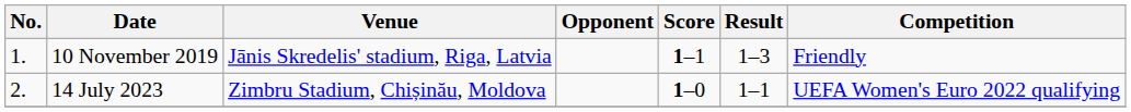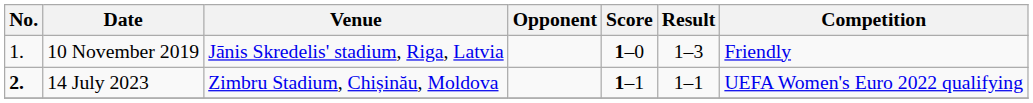 <table class="wikitable">
 <tr>
 <th>No.</th>
 <th>Date</th>
 <th>Venue</th>
 <th>Opponent</th>
 <th>Score</th>
 <th>Result</th>
 <th>Competition</th>
 </tr>
 <tr>
 <td>1.</td>
 <td>10 November 2019</td>
 <td><a href='#'>Jānis Skredelis' stadium</a>, <a href='#'>Riga</a>, <a href='#'>Latvia</a></td>
 <td></td>
-<td align=center><strong>1</strong>–1</td>
+<td align=center><strong>1</strong>–0</td>
 <td align=center>1–3</td>
 <td><a href='#'>Friendly</a></td>
 </tr>
 <tr>
-<td>2.</td>
+<td><strong>2.</strong></td>
 <td>14 July 2023</td>
 <td><a href='#'>Zimbru Stadium</a>, <a href='#'>Chișinău</a>, <a href='#'>Moldova</a></td>
 <td></td>
-<td align=center><strong>1</strong>–0</td>
+<td align=center><strong>1</strong>–1</td>
 <td align=center>1–1</td>
 <td><a href='#'>UEFA Women's Euro 2022 qualifying</a></td>
 </tr>
 <tr>
 </tr>
 </table>
